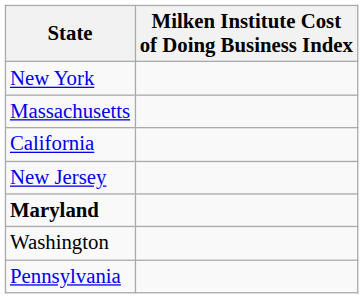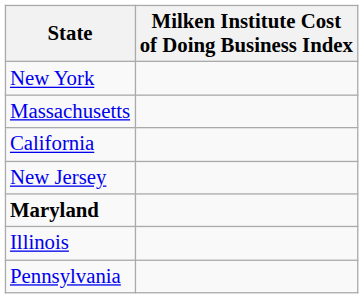 <table class="wikitable" border="1" align=right>
 <tr>
 <th>State</th>
 <th>Milken Institute Cost <br>of Doing Business Index</th>
 </tr>
 <tr>
 <td><a href='#'>New York</a></td>
 <td></td>
 </tr>
 <tr>
 <td><a href='#'>Massachusetts</a></td>
 <td></td>
 </tr>
 <tr>
 <td><a href='#'>California</a></td>
 <td></td>
 </tr>
 <tr>
 <td><a href='#'>New Jersey</a></td>
 <td></td>
 </tr>
 <tr>
 <td><strong>Maryland</strong></td>
 <td></td>
 </tr>
 <tr>
-<td>Washington</td>
+<td><a href='#'>Illinois</a></td>
 <td></td>
 </tr>
 <tr>
 <td><a href='#'>Pennsylvania</a></td>
 <td></td>
 </tr>
 </table>
